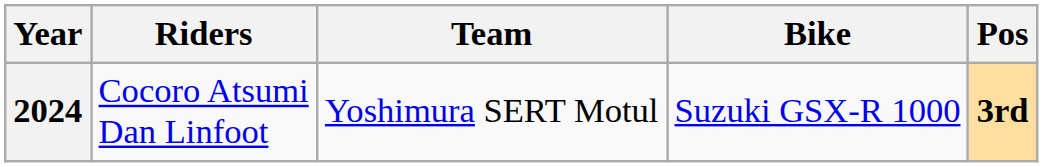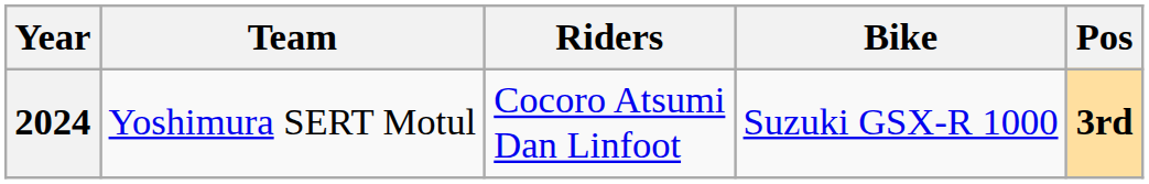 <table class="wikitable" style="text-align:right; font-size:90%;">
 <tr>
 <th>Year</th>
+<th>Team</th>
 <th>Riders</th>
-<th>Team</th>
 <th>Bike</th>
 <th>Pos</th>
 </tr>
 <tr>
 <th>2024</th>
+<td style="text-align:left;"> <a href='#'>Yoshimura</a> SERT Motul</td>
 <td style="text-align:left;"> <a href='#'>Cocoro Atsumi</a><br> <a href='#'>Dan Linfoot</a></td>
-<td style="text-align:left;"> <a href='#'>Yoshimura</a> SERT Motul</td>
 <td style="text-align:left;"><a href='#'>Suzuki GSX-R 1000</a></td>
 <th style="background:#FFDF9F;">3rd</th>
 </tr>
 </table>
